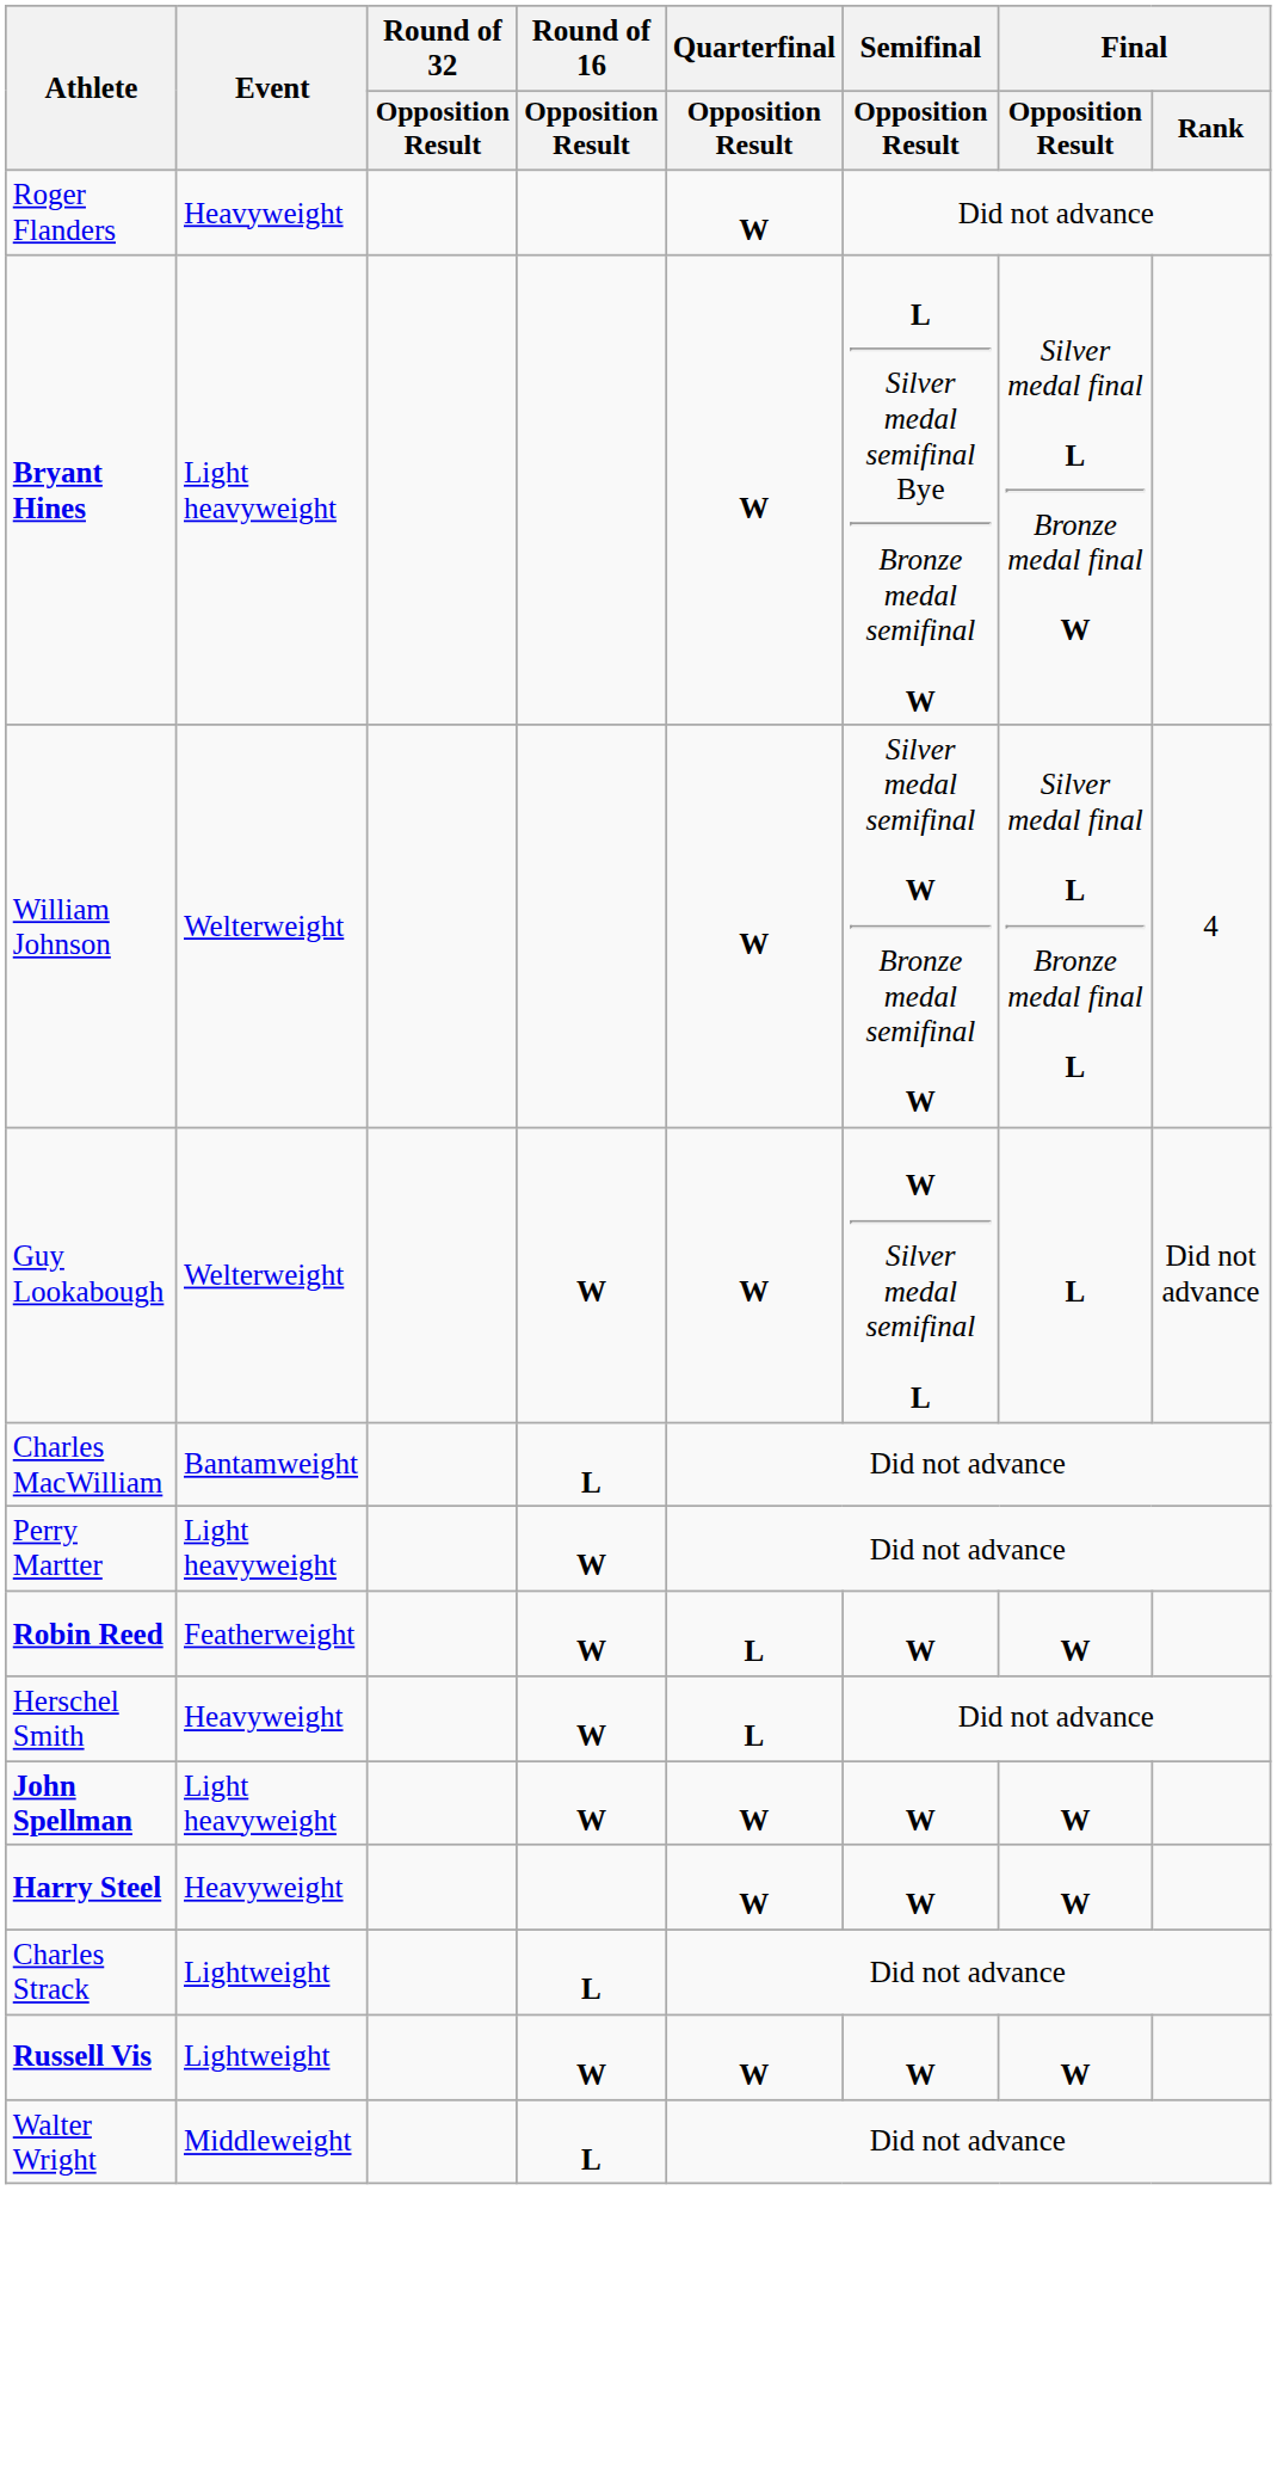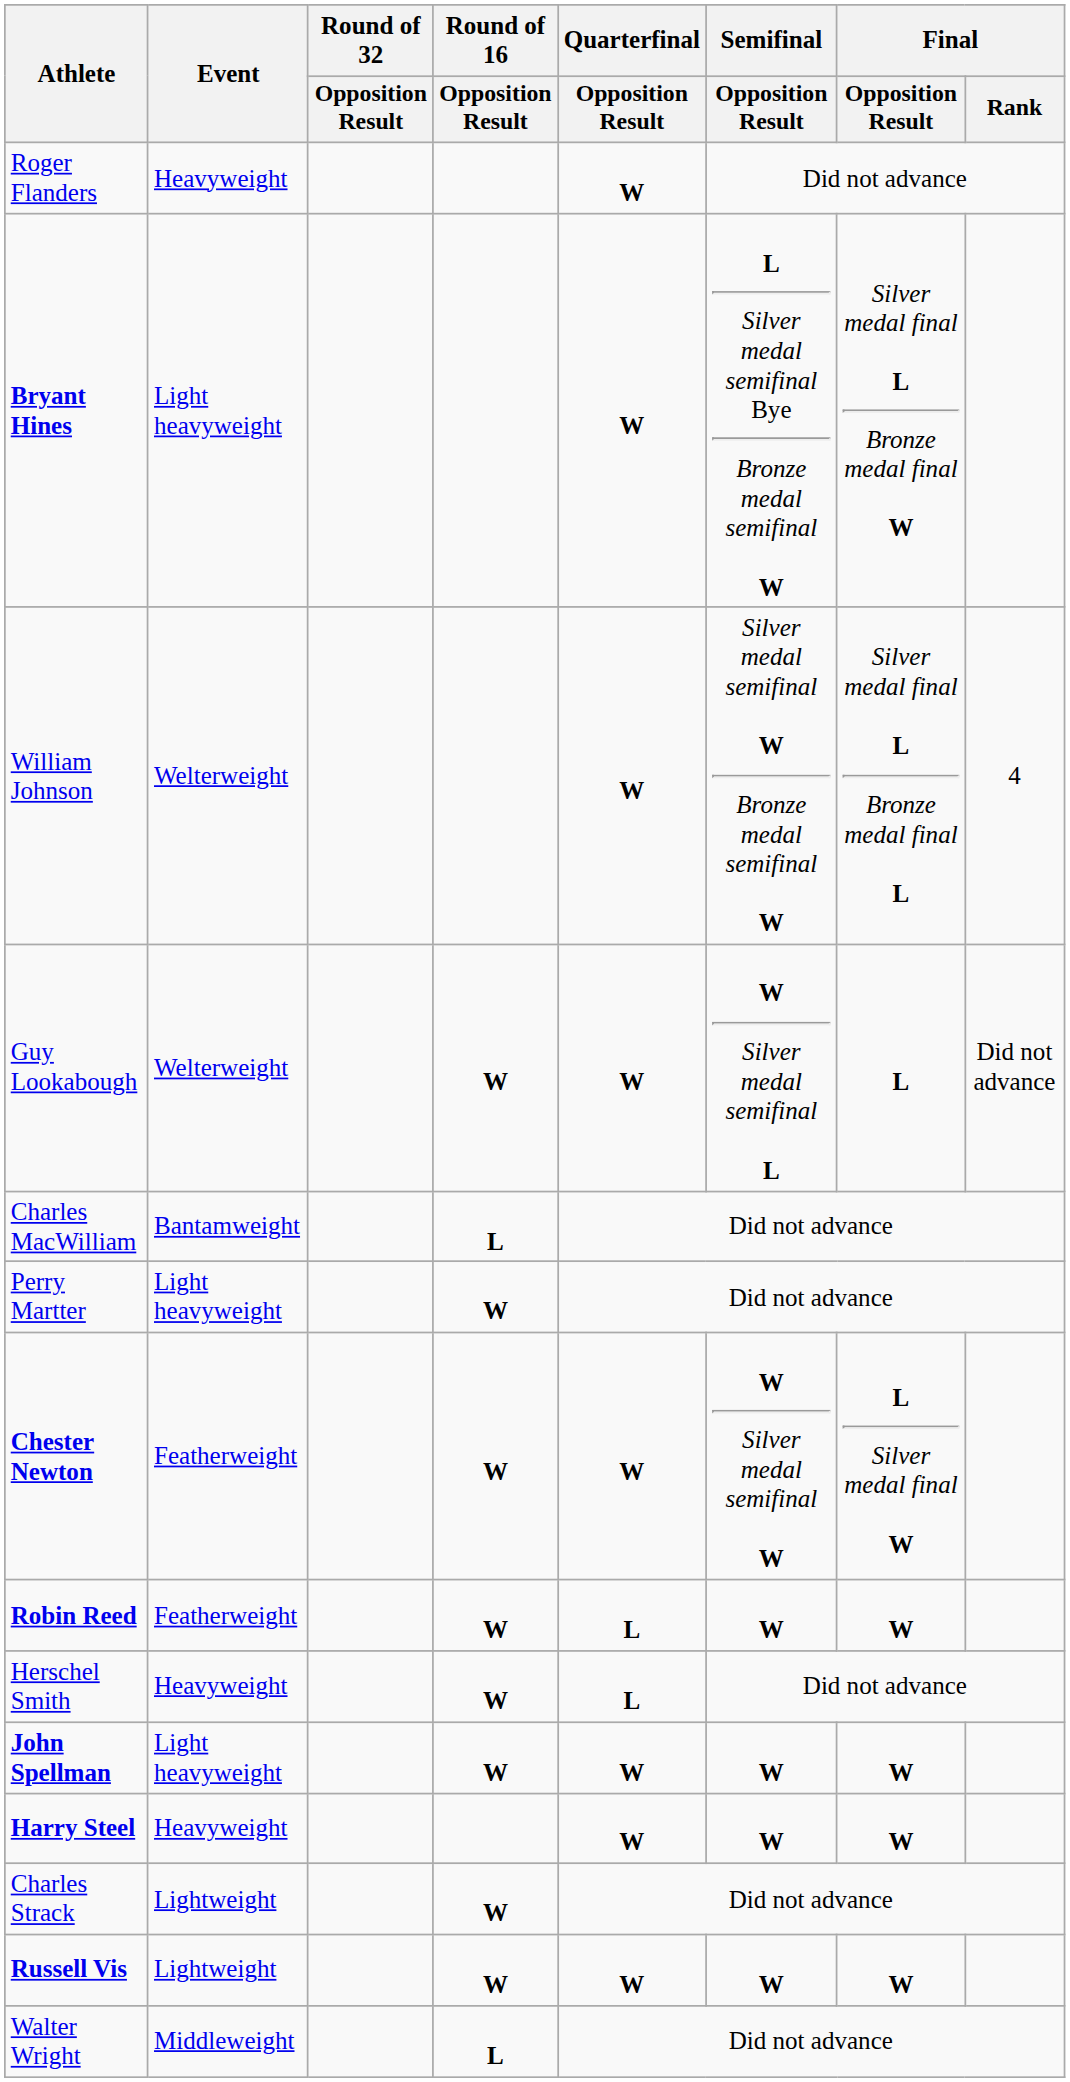 <table class="wikitable" style="font-size:90%;">
 <tr>
 <th rowspan=2>Athlete</th>
 <th rowspan=2>Event</th>
 <th>Round of 32</th>
 <th>Round of 16</th>
 <th>Quarterfinal</th>
 <th>Semifinal</th>
 <th colspan=2>Final</th>
 </tr>
 <tr style="font-size: 95%">
 <th>Opposition<br>Result</th>
 <th>Opposition<br>Result</th>
 <th>Opposition<br>Result</th>
 <th>Opposition<br>Result</th>
 <th>Opposition<br>Result</th>
 <th>Rank</th>
 </tr>
 <tr align=center>
 <td align=left><a href='#'>Roger Flanders</a></td>
 <td align=left><a href='#'>Heavyweight</a></td>
 <td></td>
 <td></td>
 <td> <br> <strong>W</strong></td>
 <td colspan=3>Did not advance</td>
 </tr>
 <tr align=center>
 <td align=left><strong><a href='#'>Bryant Hines</a></strong></td>
 <td align=left><a href='#'>Light heavyweight</a></td>
 <td></td>
 <td></td>
 <td> <br> <strong>W</strong></td>
 <td> <br> <strong>L</strong> <hr> <em>Silver medal semifinal</em> <br> Bye <hr> <em>Bronze medal semifinal</em> <br>  <br> <strong>W</strong></td>
 <td><em>Silver medal final</em> <br>  <br> <strong>L</strong> <hr> <em>Bronze medal final</em> <br>  <br> <strong>W</strong></td>
 <td></td>
 </tr>
 <tr align=center>
 <td align=left><a href='#'>William Johnson</a></td>
 <td align=left><a href='#'>Welterweight</a></td>
 <td></td>
 <td></td>
 <td> <br> <strong>W</strong></td>
 <td><em>Silver medal semifinal</em> <br>  <br> <strong>W</strong> <hr> <em>Bronze medal semifinal</em> <br>  <br> <strong>W</strong></td>
 <td><em>Silver medal final</em> <br>  <br> <strong>L</strong> <hr> <em>Bronze medal final</em> <br>  <br> <strong>L</strong></td>
 <td>4</td>
 </tr>
 <tr align=center>
 <td align=left><a href='#'>Guy Lookabough</a></td>
 <td align=left><a href='#'>Welterweight</a></td>
 <td></td>
 <td> <br> <strong>W</strong></td>
 <td> <br> <strong>W</strong></td>
 <td> <br> <strong>W</strong> <hr> <em>Silver medal semifinal</em> <br>  <br> <strong>L</strong></td>
 <td> <br> <strong>L</strong></td>
 <td>Did not advance</td>
 </tr>
 <tr align=center>
 <td align=left><a href='#'>Charles MacWilliam</a></td>
 <td align=left><a href='#'>Bantamweight</a></td>
 <td></td>
 <td> <br> <strong>L</strong></td>
 <td colspan=4>Did not advance</td>
 </tr>
 <tr align=center>
 <td align=left><a href='#'>Perry Martter</a></td>
 <td align=left><a href='#'>Light heavyweight</a></td>
 <td></td>
 <td> <br> <strong>W</strong></td>
 <td colspan=4>Did not advance</td>
 </tr>
 <tr align=center>
+<td align=left><strong><a href='#'>Chester Newton</a></strong></td>
+<td align=left><a href='#'>Featherweight</a></td>
+<td></td>
+<td> <br> <strong>W</strong></td>
+<td> <br> <strong>W</strong></td>
+<td> <br> <strong>W</strong> <hr> <em>Silver medal semifinal</em> <br>  <br> <strong>W</strong></td>
+<td> <br> <strong>L</strong> <hr> <em>Silver medal final</em> <br>  <br> <strong>W</strong></td>
+<td></td>
+</tr>
+<tr align=center>
 <td align=left><strong><a href='#'>Robin Reed</a></strong></td>
 <td align=left><a href='#'>Featherweight</a></td>
 <td></td>
 <td> <br> <strong>W</strong></td>
 <td> <br> <strong>L</strong></td>
 <td> <br> <strong>W</strong></td>
 <td> <br> <strong>W</strong></td>
 <td></td>
 </tr>
 <tr align=center>
 <td align=left><a href='#'>Herschel Smith</a></td>
 <td align=left><a href='#'>Heavyweight</a></td>
 <td></td>
 <td> <br> <strong>W</strong></td>
 <td> <br> <strong>L</strong></td>
 <td colspan=3>Did not advance</td>
 </tr>
 <tr align=center>
 <td align=left><strong><a href='#'>John Spellman</a></strong></td>
 <td align=left><a href='#'>Light heavyweight</a></td>
 <td></td>
 <td> <br> <strong>W</strong></td>
 <td> <br> <strong>W</strong></td>
 <td> <br> <strong>W</strong></td>
 <td> <br> <strong>W</strong></td>
 <td></td>
 </tr>
 <tr align=center>
 <td align=left><strong><a href='#'>Harry Steel</a></strong></td>
 <td align=left><a href='#'>Heavyweight</a></td>
 <td></td>
 <td></td>
 <td> <br> <strong>W</strong></td>
 <td> <br> <strong>W</strong></td>
 <td> <br> <strong>W</strong></td>
 <td></td>
 </tr>
 <tr align=center>
 <td align=left><a href='#'>Charles Strack</a></td>
 <td align=left><a href='#'>Lightweight</a></td>
 <td></td>
-<td> <br> <strong>L</strong></td>
+<td> <br> <strong>W</strong></td>
 <td colspan=4>Did not advance</td>
 </tr>
 <tr align=center>
 <td align=left><strong><a href='#'>Russell Vis</a></strong></td>
 <td align=left><a href='#'>Lightweight</a></td>
 <td></td>
 <td> <br> <strong>W</strong></td>
 <td> <br> <strong>W</strong></td>
 <td> <br> <strong>W</strong></td>
 <td> <br> <strong>W</strong></td>
 <td></td>
 </tr>
 <tr align=center>
 <td align=left><a href='#'>Walter Wright</a></td>
 <td align=left><a href='#'>Middleweight</a></td>
 <td></td>
 <td> <br> <strong>L</strong></td>
 <td colspan=4>Did not advance</td>
 </tr>
 </table>
